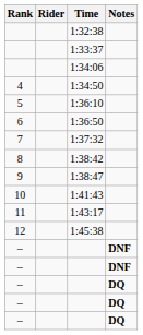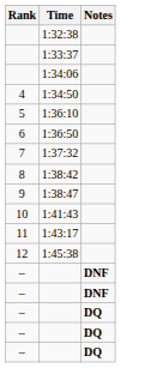 <table class="wikitable" style="font-size:95%" style="width:35em;">
 <tr>
 <th>Rank</th>
-<th>Rider</th>
 <th>Time</th>
 <th>Notes</th>
 </tr>
 <tr>
 <td align=center></td>
-<td></td>
 <td>1:32:38</td>
 <td><strong></strong></td>
 </tr>
 <tr>
 <td align=center></td>
-<td></td>
 <td>1:33:37</td>
 <td><strong></strong></td>
 </tr>
 <tr>
 <td align=center></td>
-<td></td>
 <td>1:34:06</td>
 <td></td>
 </tr>
 <tr>
 <td align=center>4</td>
-<td></td>
 <td>1:34:50</td>
 <td><strong></strong></td>
 </tr>
 <tr>
 <td align=center>5</td>
-<td></td>
 <td>1:36:10</td>
 <td><strong></strong></td>
 </tr>
 <tr>
 <td align=center>6</td>
-<td></td>
 <td>1:36:50</td>
 <td></td>
 </tr>
 <tr>
 <td align=center>7</td>
-<td></td>
 <td>1:37:32</td>
 <td><strong></strong></td>
 </tr>
 <tr>
 <td align=center>8</td>
-<td></td>
 <td>1:38:42</td>
 <td></td>
 </tr>
 <tr>
 <td align=center>9</td>
-<td></td>
 <td>1:38:47</td>
 <td></td>
 </tr>
 <tr>
 <td align=center>10</td>
-<td></td>
 <td>1:41:43</td>
 <td><strong></strong></td>
 </tr>
 <tr>
 <td align=center>11</td>
-<td></td>
 <td>1:43:17</td>
 <td></td>
 </tr>
 <tr>
 <td align=center>12</td>
-<td></td>
 <td>1:45:38</td>
 <td></td>
 </tr>
 <tr>
 <td align=center>–</td>
 <td></td>
+<td><strong>DNF</strong></td>
+</tr>
+<tr>
+<td align=center>–</td>
 <td></td>
 <td><strong>DNF</strong></td>
 </tr>
 <tr>
 <td align=center>–</td>
 <td></td>
-<td></td>
-<td><strong>DNF</strong></td>
+<td><strong>DQ</strong></td>
 </tr>
 <tr>
 <td align=center>–</td>
-<td></td>
 <td></td>
 <td><strong>DQ</strong></td>
 </tr>
 <tr>
 <td align=center>–</td>
 <td></td>
-<td></td>
-<td><strong>DQ</strong></td>
-</tr>
-<tr>
-<td align=center>–</td>
-<td></td>
-<td></td>
 <td><strong>DQ</strong></td>
 </tr>
 </table>
